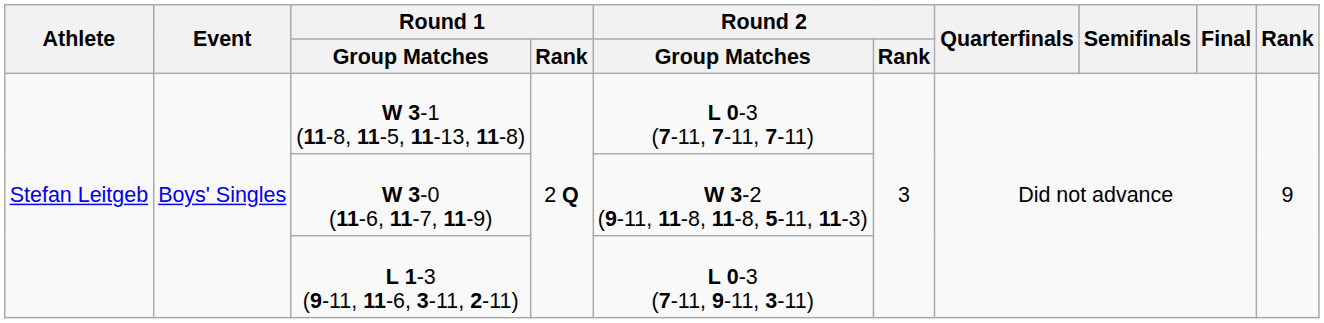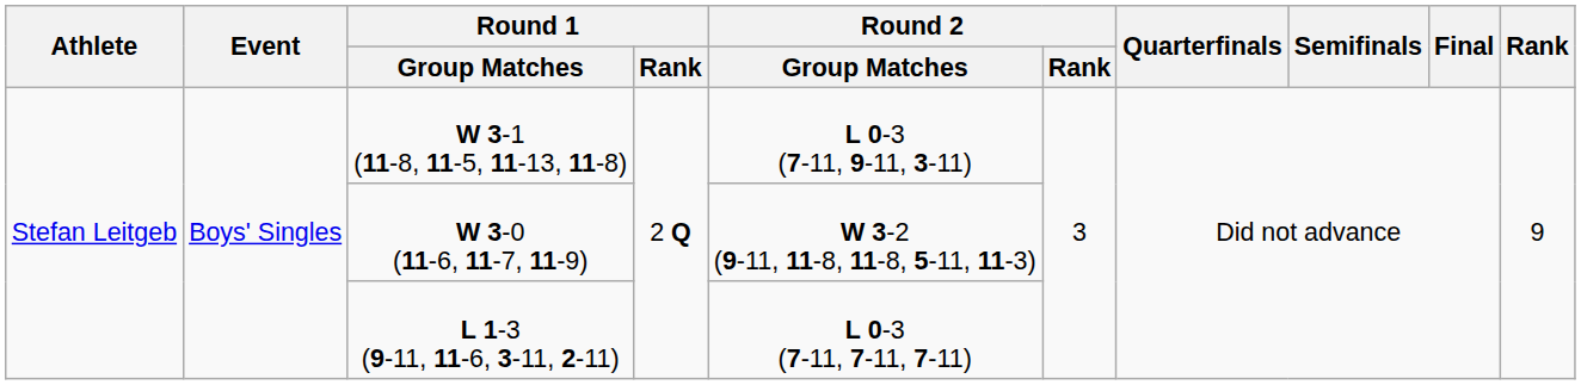 <table class="wikitable" border="1" style="font-size:90%">
 <tr>
 <th rowspan=2>Athlete</th>
 <th rowspan=2>Event</th>
 <th colspan=2>Round 1</th>
 <th colspan=2>Round 2</th>
 <th rowspan=2>Quarterfinals</th>
 <th rowspan=2>Semifinals</th>
 <th rowspan=2>Final</th>
 <th rowspan=2>Rank</th>
 </tr>
 <tr>
 <th>Group Matches</th>
 <th>Rank</th>
 <th>Group Matches</th>
 <th>Rank</th>
 </tr>
 <tr>
 <td rowspan=3><a href='#'>Stefan Leitgeb</a></td>
 <td rowspan=3><a href='#'>Boys' Singles</a></td>
 <td align=center> <br> <strong>W</strong> <strong>3</strong>-1 <br> (<strong>11</strong>-8, <strong>11</strong>-5, <strong>11</strong>-13, <strong>11</strong>-8)</td>
 <td rowspan=3 align=center>2 <strong>Q</strong></td>
-<td align=center> <br> <strong>L</strong> <strong>0</strong>-3 <br> (<strong>7</strong>-11, <strong>7</strong>-11, <strong>7</strong>-11)</td>
+<td align=center> <br> <strong>L</strong> <strong>0</strong>-3 <br> (<strong>7</strong>-11, <strong>9</strong>-11, <strong>3</strong>-11)</td>
 <td rowspan=3 align=center>3</td>
 <td rowspan=3 colspan=3 align=center>Did not advance</td>
 <td rowspan=3 align=center>9</td>
 </tr>
 <tr>
 <td align=center> <br> <strong>W</strong> <strong>3</strong>-0 <br> (<strong>11</strong>-6, <strong>11</strong>-7, <strong>11</strong>-9)</td>
 <td align=center> <br> <strong>W</strong> <strong>3</strong>-2 <br> (<strong>9</strong>-11, <strong>11</strong>-8, <strong>11</strong>-8, <strong>5</strong>-11, <strong>11</strong>-3)</td>
 </tr>
 <tr>
 <td align=center> <br> <strong>L</strong> <strong>1</strong>-3 <br> (<strong>9</strong>-11, <strong>11</strong>-6, <strong>3</strong>-11, <strong>2</strong>-11)</td>
-<td align=center> <br> <strong>L</strong> <strong>0</strong>-3 <br> (<strong>7</strong>-11, <strong>9</strong>-11, <strong>3</strong>-11)</td>
+<td align=center> <br> <strong>L</strong> <strong>0</strong>-3 <br> (<strong>7</strong>-11, <strong>7</strong>-11, <strong>7</strong>-11)</td>
 </tr>
 </table>
